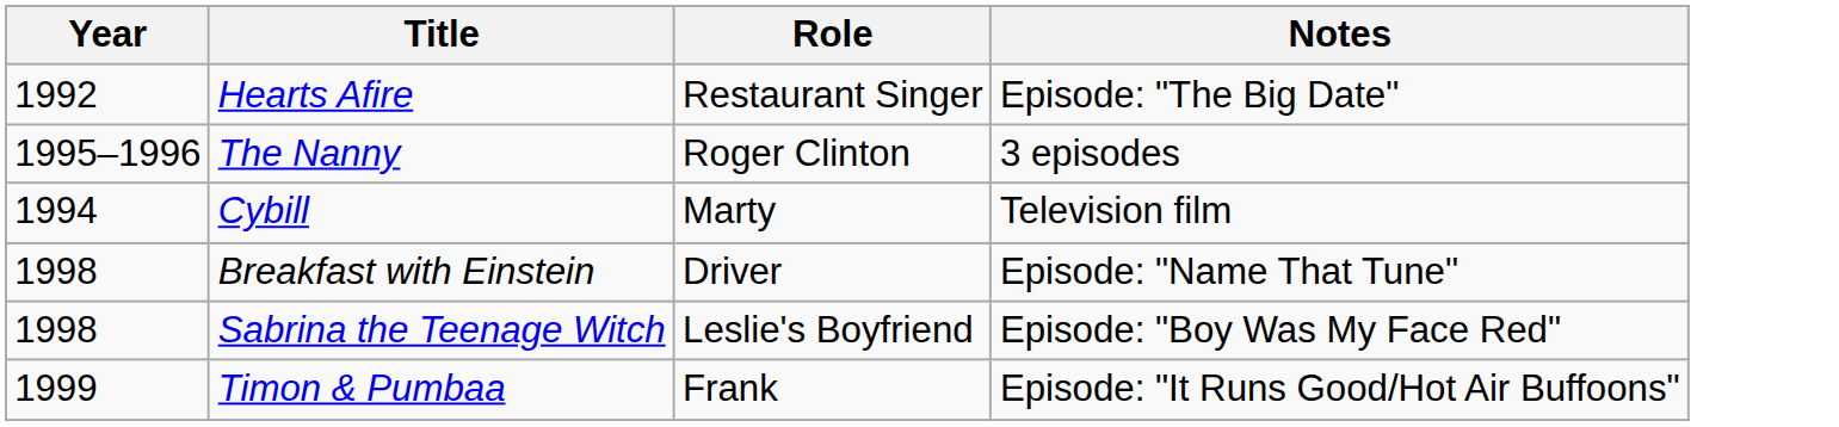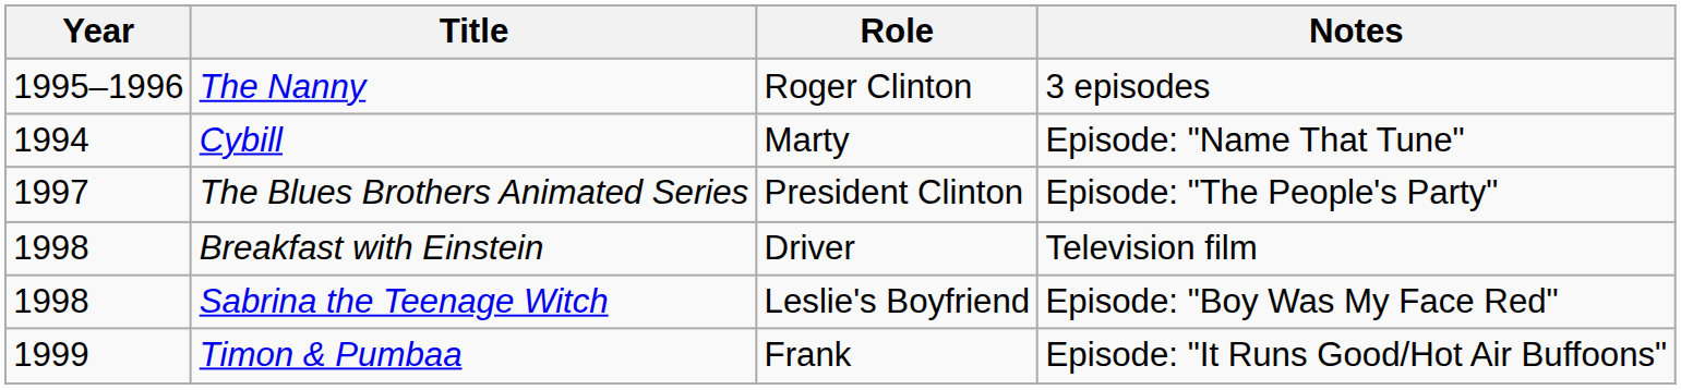 <table class="wikitable sortable">
 <tr>
 <th>Year</th>
 <th>Title</th>
 <th>Role</th>
 <th>Notes</th>
-</tr>
-<tr>
-<td>1992</td>
-<td><em><a href='#'>Hearts Afire</a></em></td>
-<td>Restaurant Singer</td>
-<td>Episode: "The Big Date"</td>
 </tr>
 <tr>
 <td>1995–1996</td>
 <td><em><a href='#'>The Nanny</a></em></td>
 <td>Roger Clinton</td>
 <td>3 episodes</td>
 </tr>
 <tr>
 <td>1994</td>
 <td><em><a href='#'>Cybill</a></em></td>
 <td>Marty</td>
-<td>Television film</td>
+<td>Episode: "Name That Tune"</td>
+</tr>
+<tr>
+<td>1997</td>
+<td><em>The Blues Brothers Animated Series</em></td>
+<td>President Clinton</td>
+<td>Episode: "The People's Party"</td>
 </tr>
 <tr>
 <td>1998</td>
 <td><em>Breakfast with Einstein</em></td>
 <td>Driver</td>
-<td>Episode: "Name That Tune"</td>
+<td>Television film</td>
 </tr>
 <tr>
 <td>1998</td>
 <td><a href='#'><em>Sabrina the Teenage Witch</em></a></td>
 <td>Leslie's Boyfriend</td>
 <td>Episode: "Boy Was My Face Red"</td>
 </tr>
 <tr>
 <td>1999</td>
 <td><a href='#'><em>Timon & Pumbaa</em></a></td>
 <td>Frank</td>
 <td>Episode: "It Runs Good/Hot Air Buffoons"</td>
 </tr>
 </table>
